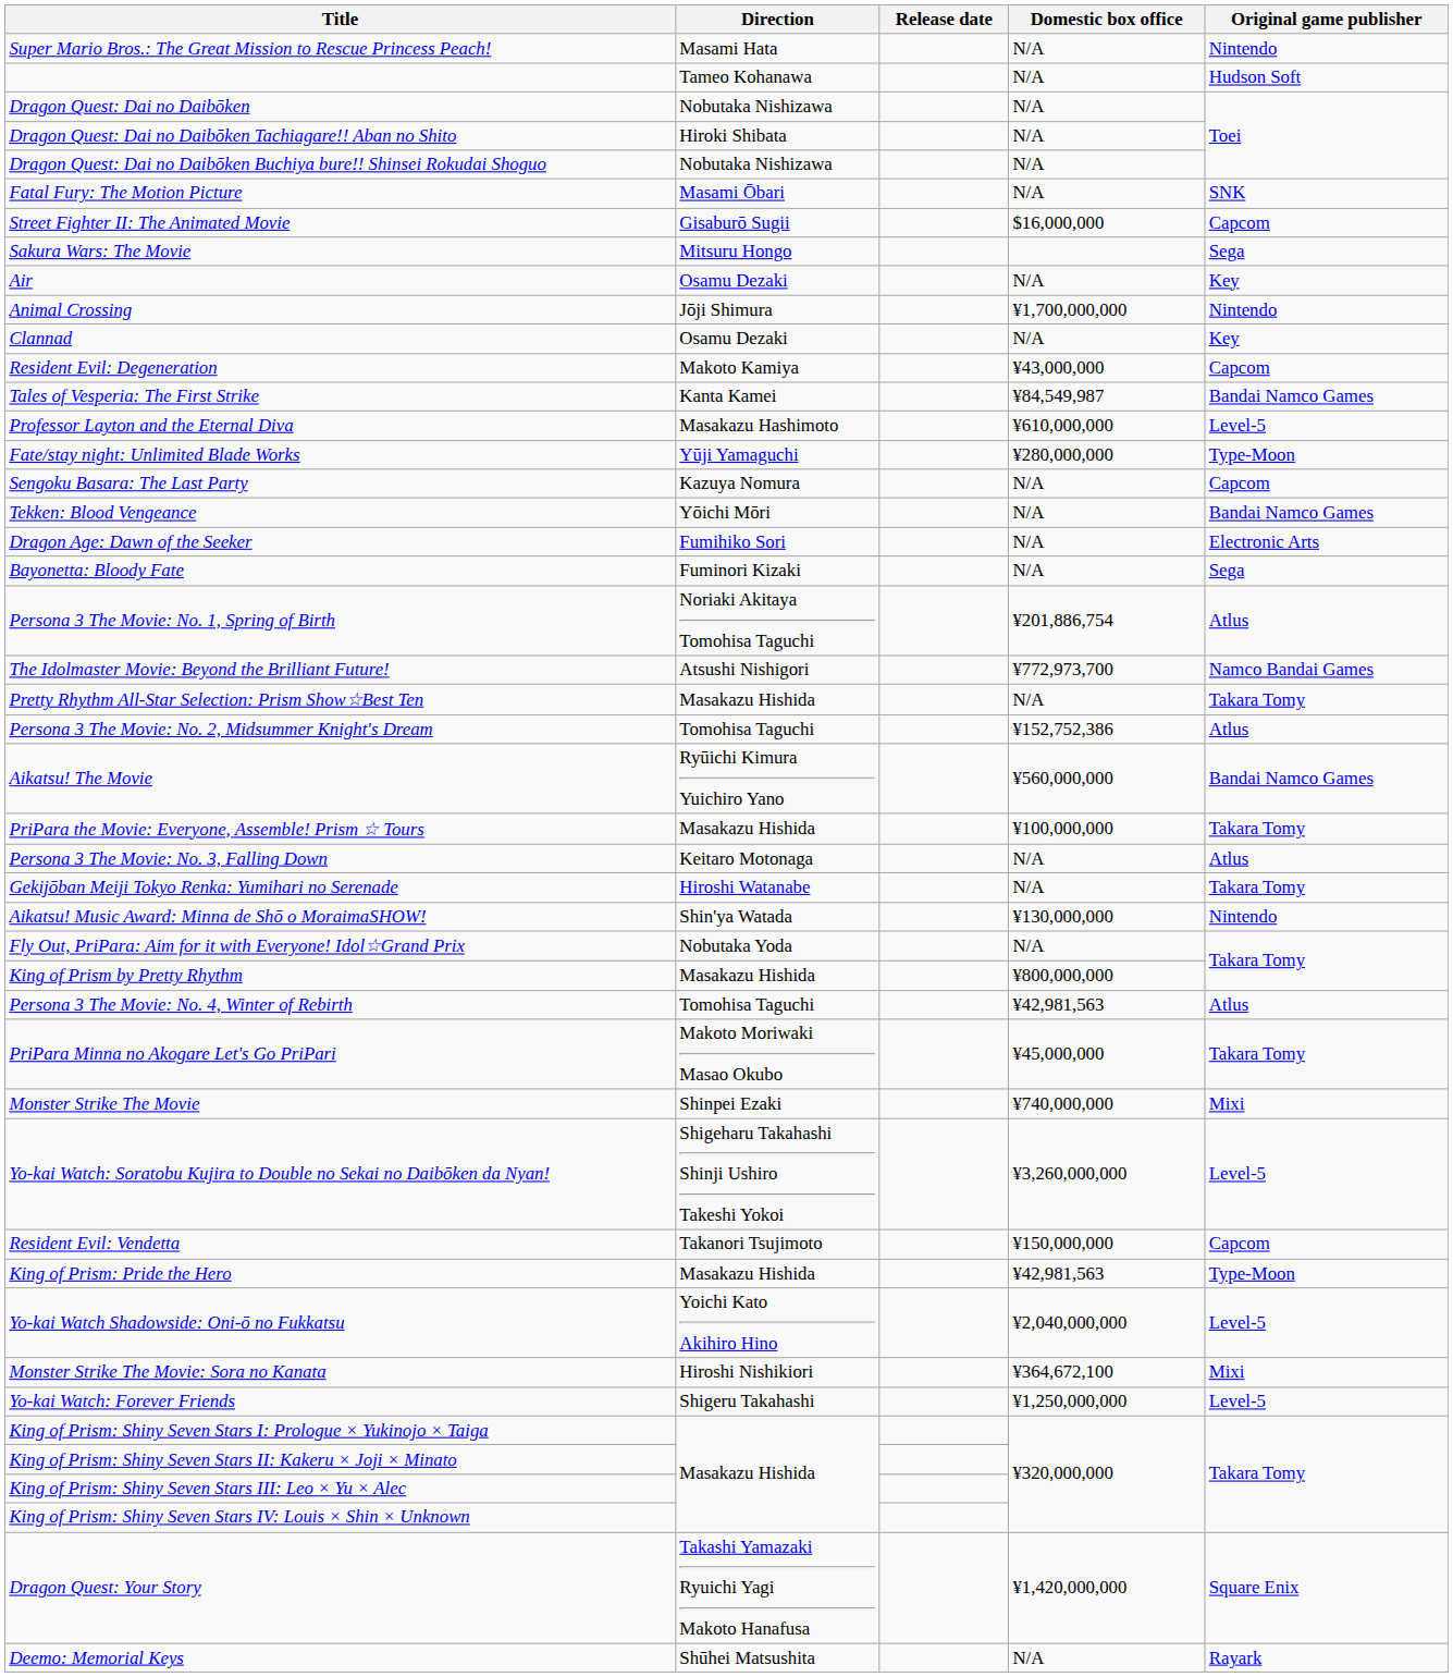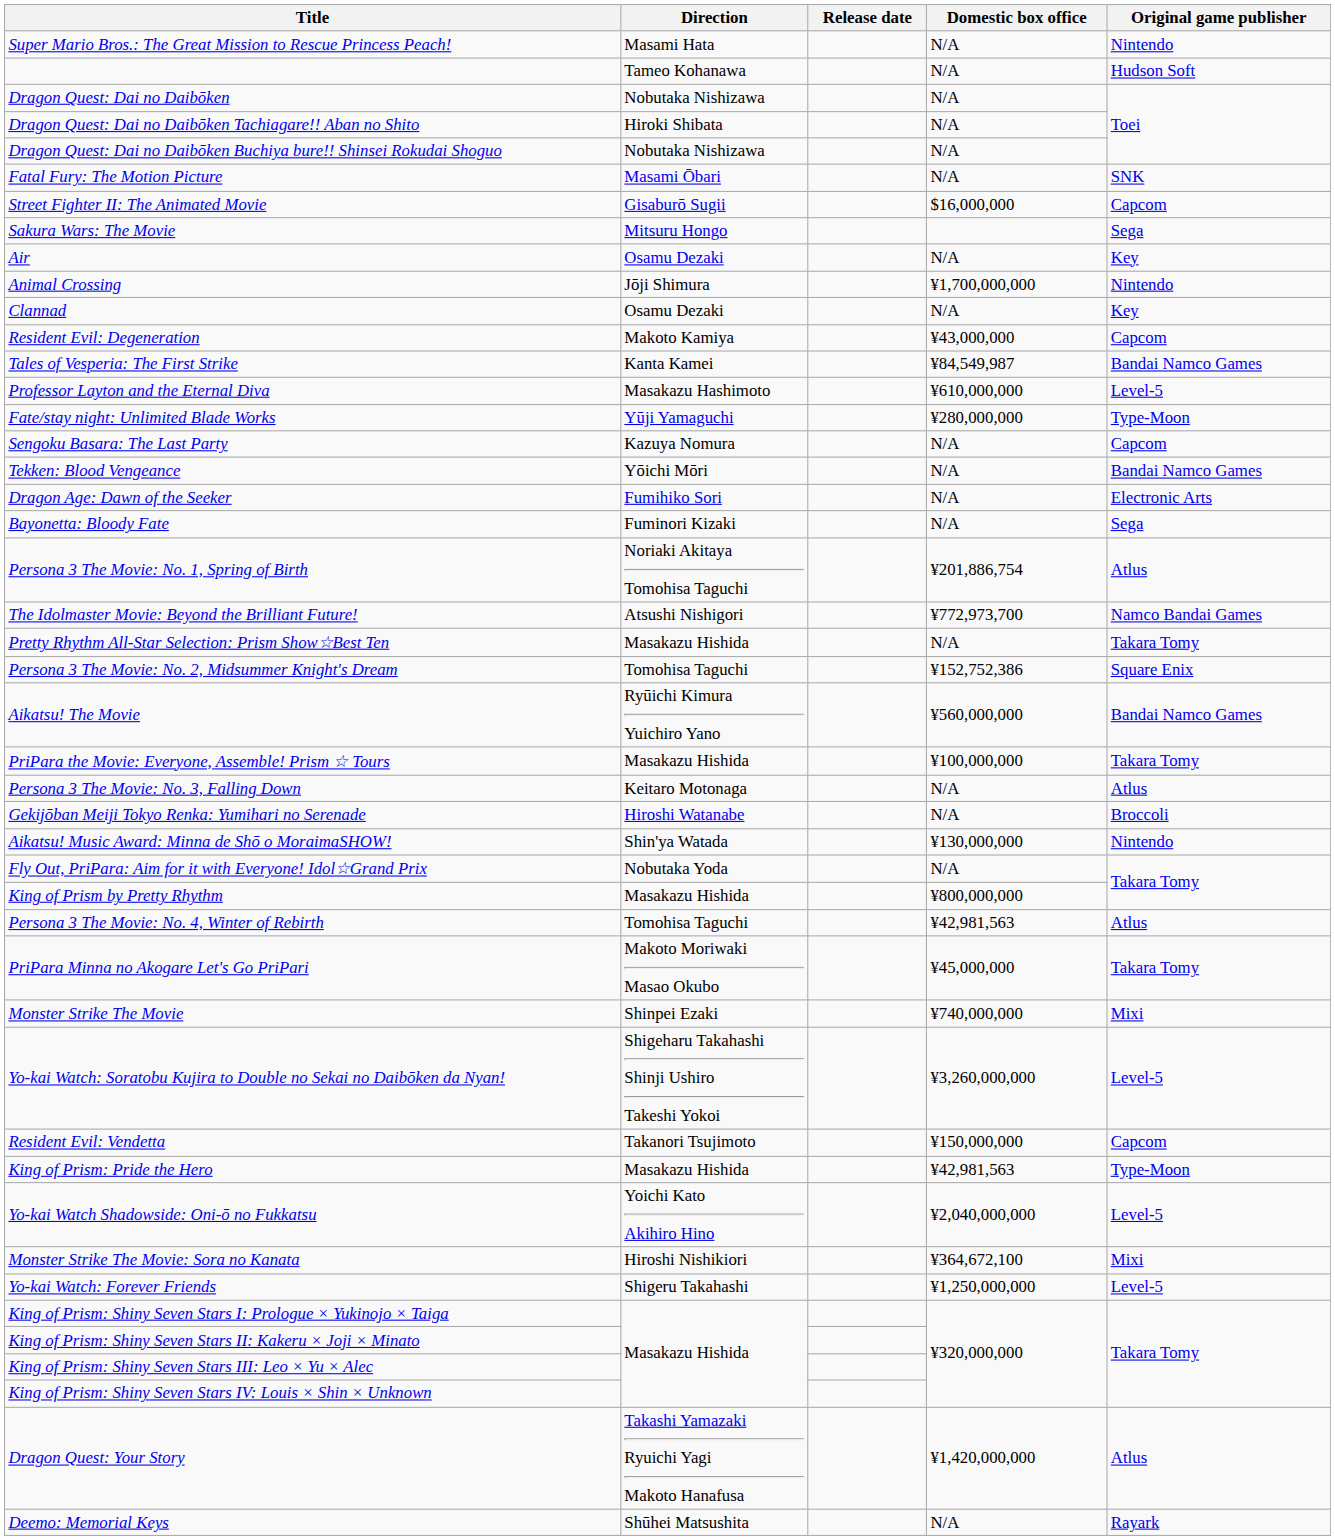 <table class="wikitable sortable" style="width:100%;">
 <tr>
 <th>Title</th>
 <th>Direction</th>
 <th>Release date</th>
 <th>Domestic box office</th>
 <th>Original game publisher</th>
 </tr>
 <tr>
 <td><em><a href='#'>Super Mario Bros.: The Great Mission to Rescue Princess Peach!</a></em></td>
 <td>Masami Hata</td>
 <td></td>
 <td>N/A</td>
 <td><a href='#'>Nintendo</a></td>
 </tr>
 <tr>
 <td><em></em></td>
 <td>Tameo Kohanawa</td>
 <td></td>
 <td>N/A</td>
 <td><a href='#'>Hudson Soft</a></td>
 </tr>
 <tr>
 <td><em><a href='#'>Dragon Quest: Dai no Daibōken</a></em></td>
 <td>Nobutaka Nishizawa</td>
 <td></td>
 <td>N/A</td>
 <td rowspan="3"><a href='#'>Toei</a></td>
 </tr>
 <tr>
 <td><em><a href='#'>Dragon Quest: Dai no Daibōken Tachiagare!! Aban no Shito</a></em></td>
 <td>Hiroki Shibata</td>
 <td></td>
 <td>N/A</td>
 </tr>
 <tr>
 <td><em><a href='#'>Dragon Quest: Dai no Daibōken Buchiya bure!! Shinsei Rokudai Shoguo</a></em></td>
 <td>Nobutaka Nishizawa</td>
 <td></td>
 <td>N/A</td>
 </tr>
 <tr>
 <td><em><a href='#'>Fatal Fury: The Motion Picture</a></em></td>
 <td><a href='#'>Masami Ōbari</a></td>
 <td></td>
 <td>N/A</td>
 <td><a href='#'>SNK</a></td>
 </tr>
 <tr>
 <td><em><a href='#'>Street Fighter II: The Animated Movie</a></em></td>
 <td><a href='#'>Gisaburō Sugii</a></td>
 <td></td>
 <td>$16,000,000</td>
 <td><a href='#'>Capcom</a></td>
 </tr>
 <tr>
 <td><em><a href='#'>Sakura Wars: The Movie</a></em></td>
 <td><a href='#'>Mitsuru Hongo</a></td>
 <td></td>
 <td></td>
 <td><a href='#'>Sega</a></td>
 </tr>
 <tr>
 <td><em><a href='#'>Air</a></em></td>
 <td><a href='#'>Osamu Dezaki</a></td>
 <td></td>
 <td>N/A</td>
 <td><a href='#'>Key</a></td>
 </tr>
 <tr>
 <td><em><a href='#'>Animal Crossing</a></em></td>
 <td>Jōji Shimura</td>
 <td></td>
 <td>¥1,700,000,000</td>
 <td><a href='#'>Nintendo</a></td>
 </tr>
 <tr>
 <td><em><a href='#'>Clannad</a></em></td>
 <td>Osamu Dezaki</td>
 <td></td>
 <td>N/A</td>
 <td><a href='#'>Key</a></td>
 </tr>
 <tr>
 <td><em><a href='#'>Resident Evil: Degeneration</a></em></td>
 <td>Makoto Kamiya</td>
 <td></td>
 <td>¥43,000,000</td>
 <td><a href='#'>Capcom</a></td>
 </tr>
 <tr>
 <td><em><a href='#'>Tales of Vesperia: The First Strike</a></em></td>
 <td>Kanta Kamei</td>
 <td></td>
 <td>¥84,549,987</td>
 <td><a href='#'>Bandai Namco Games</a></td>
 </tr>
 <tr>
 <td><em><a href='#'>Professor Layton and the Eternal Diva</a></em></td>
 <td>Masakazu Hashimoto</td>
 <td></td>
 <td>¥610,000,000</td>
 <td><a href='#'>Level-5</a></td>
 </tr>
 <tr>
 <td><em><a href='#'>Fate/stay night: Unlimited Blade Works</a></em></td>
 <td><a href='#'>Yūji Yamaguchi</a></td>
 <td></td>
 <td>¥280,000,000</td>
 <td><a href='#'>Type-Moon</a></td>
 </tr>
 <tr>
 <td><em><a href='#'>Sengoku Basara: The Last Party</a></em></td>
 <td>Kazuya Nomura</td>
 <td></td>
 <td>N/A</td>
 <td><a href='#'>Capcom</a></td>
 </tr>
 <tr>
 <td><em><a href='#'>Tekken: Blood Vengeance</a></em></td>
 <td>Yōichi Mōri</td>
 <td></td>
 <td>N/A</td>
 <td><a href='#'>Bandai Namco Games</a></td>
 </tr>
 <tr>
 <td><em><a href='#'>Dragon Age: Dawn of the Seeker</a></em></td>
 <td><a href='#'>Fumihiko Sori</a></td>
 <td></td>
 <td>N/A</td>
 <td><a href='#'>Electronic Arts</a></td>
 </tr>
 <tr>
 <td><em><a href='#'>Bayonetta: Bloody Fate</a></em></td>
 <td>Fuminori Kizaki</td>
 <td></td>
 <td>N/A</td>
 <td><a href='#'>Sega</a></td>
 </tr>
 <tr>
 <td><em><a href='#'>Persona 3 The Movie: No. 1, Spring of Birth</a></em></td>
 <td>Noriaki Akitaya<hr>Tomohisa Taguchi</td>
 <td></td>
 <td>¥201,886,754</td>
 <td><a href='#'>Atlus</a></td>
 </tr>
 <tr>
 <td><em><a href='#'>The Idolmaster Movie: Beyond the Brilliant Future!</a></em></td>
 <td>Atsushi Nishigori</td>
 <td></td>
 <td>¥772,973,700</td>
 <td><a href='#'>Namco Bandai Games</a></td>
 </tr>
 <tr>
 <td><em><a href='#'>Pretty Rhythm All-Star Selection: Prism Show☆Best Ten</a></em></td>
 <td>Masakazu Hishida</td>
 <td></td>
 <td>N/A</td>
 <td><a href='#'>Takara Tomy</a></td>
 </tr>
 <tr>
 <td><em><a href='#'>Persona 3 The Movie: No. 2, Midsummer Knight's Dream</a></em></td>
 <td>Tomohisa Taguchi</td>
 <td></td>
 <td>¥152,752,386</td>
-<td><a href='#'>Atlus</a></td>
+<td><a href='#'>Square Enix</a></td>
 </tr>
 <tr>
 <td><em><a href='#'>Aikatsu! The Movie</a></em></td>
 <td>Ryūichi Kimura<hr>Yuichiro Yano</td>
 <td></td>
 <td>¥560,000,000</td>
 <td><a href='#'>Bandai Namco Games</a></td>
 </tr>
 <tr>
 <td><em><a href='#'>PriPara the Movie: Everyone, Assemble! Prism ☆ Tours</a></em></td>
 <td>Masakazu Hishida</td>
 <td></td>
 <td>¥100,000,000</td>
 <td><a href='#'>Takara Tomy</a></td>
 </tr>
 <tr>
 <td><em><a href='#'>Persona 3 The Movie: No. 3, Falling Down</a></em></td>
 <td>Keitaro Motonaga</td>
 <td></td>
 <td>N/A</td>
 <td><a href='#'>Atlus</a></td>
 </tr>
 <tr>
 <td><em><a href='#'>Gekijōban Meiji Tokyo Renka: Yumihari no Serenade</a></em></td>
 <td><a href='#'>Hiroshi Watanabe</a></td>
 <td></td>
 <td>N/A</td>
-<td><a href='#'>Takara Tomy</a></td>
+<td><a href='#'>Broccoli</a></td>
 </tr>
 <tr>
 <td><em><a href='#'>Aikatsu! Music Award: Minna de Shō o MoraimaSHOW!</a></em></td>
 <td>Shin'ya Watada</td>
 <td></td>
 <td>¥130,000,000</td>
 <td><a href='#'>Nintendo</a></td>
 </tr>
 <tr>
 <td><em><a href='#'>Fly Out, PriPara: Aim for it with Everyone! Idol☆Grand Prix</a></em></td>
 <td>Nobutaka Yoda</td>
 <td></td>
 <td>N/A</td>
 <td rowspan="2"><a href='#'>Takara Tomy</a></td>
 </tr>
 <tr>
 <td><em><a href='#'>King of Prism by Pretty Rhythm</a></em></td>
 <td>Masakazu Hishida</td>
 <td></td>
 <td>¥800,000,000</td>
 </tr>
 <tr>
 <td><em><a href='#'>Persona 3 The Movie: No. 4, Winter of Rebirth</a></em></td>
 <td>Tomohisa Taguchi</td>
 <td></td>
 <td>¥42,981,563</td>
 <td><a href='#'>Atlus</a></td>
 </tr>
 <tr>
 <td><em><a href='#'>PriPara Minna no Akogare Let's Go PriPari</a></em></td>
 <td>Makoto Moriwaki<hr>Masao Okubo</td>
 <td></td>
 <td>¥45,000,000</td>
 <td><a href='#'>Takara Tomy</a></td>
 </tr>
 <tr>
 <td><em><a href='#'>Monster Strike The Movie</a></em></td>
 <td>Shinpei Ezaki</td>
 <td></td>
 <td>¥740,000,000</td>
 <td><a href='#'>Mixi</a></td>
 </tr>
 <tr>
 <td><em><a href='#'>Yo-kai Watch: Soratobu Kujira to Double no Sekai no Daibōken da Nyan!</a></em></td>
 <td>Shigeharu Takahashi<hr>Shinji Ushiro<hr>Takeshi Yokoi</td>
 <td></td>
 <td>¥3,260,000,000</td>
 <td><a href='#'>Level-5</a></td>
 </tr>
 <tr>
 <td><em><a href='#'>Resident Evil: Vendetta</a></em></td>
 <td>Takanori Tsujimoto</td>
 <td></td>
 <td>¥150,000,000</td>
 <td><a href='#'>Capcom</a></td>
 </tr>
 <tr>
 <td><em><a href='#'>King of Prism: Pride the Hero</a></em></td>
 <td>Masakazu Hishida</td>
 <td></td>
 <td>¥42,981,563</td>
 <td><a href='#'>Type-Moon</a></td>
 </tr>
 <tr>
 <td><em><a href='#'>Yo-kai Watch Shadowside: Oni-ō no Fukkatsu</a></em></td>
 <td>Yoichi Kato<hr><a href='#'>Akihiro Hino</a></td>
 <td></td>
 <td>¥2,040,000,000</td>
 <td><a href='#'>Level-5</a></td>
 </tr>
 <tr>
 <td><em><a href='#'>Monster Strike The Movie: Sora no Kanata</a></em></td>
 <td>Hiroshi Nishikiori</td>
 <td></td>
 <td>¥364,672,100</td>
 <td><a href='#'>Mixi</a></td>
 </tr>
 <tr>
 <td><em><a href='#'>Yo-kai Watch: Forever Friends</a></em></td>
 <td>Shigeru Takahashi</td>
 <td></td>
 <td>¥1,250,000,000</td>
 <td><a href='#'>Level-5</a></td>
 </tr>
 <tr>
 <td><em><a href='#'>King of Prism: Shiny Seven Stars I: Prologue × Yukinojo × Taiga</a></em></td>
 <td rowspan="4">Masakazu Hishida</td>
 <td></td>
 <td rowspan="4">¥320,000,000</td>
 <td rowspan="4"><a href='#'>Takara Tomy</a></td>
 </tr>
 <tr>
 <td><em><a href='#'>King of Prism: Shiny Seven Stars II: Kakeru × Joji × Minato</a></em></td>
 <td></td>
 </tr>
 <tr>
 <td><em><a href='#'>King of Prism: Shiny Seven Stars III: Leo × Yu × Alec</a></em></td>
 <td></td>
 </tr>
 <tr>
 <td><em><a href='#'>King of Prism: Shiny Seven Stars IV: Louis × Shin × Unknown</a></em></td>
 <td></td>
 </tr>
 <tr>
 <td><em><a href='#'>Dragon Quest: Your Story</a></em></td>
 <td><a href='#'>Takashi Yamazaki</a><hr>Ryuichi Yagi<hr>Makoto Hanafusa</td>
 <td></td>
 <td>¥1,420,000,000</td>
-<td><a href='#'>Square Enix</a></td>
+<td><a href='#'>Atlus</a></td>
 </tr>
 <tr>
 <td><em><a href='#'>Deemo: Memorial Keys</a></em></td>
 <td>Shūhei Matsushita</td>
 <td></td>
 <td>N/A</td>
 <td><a href='#'>Rayark</a></td>
 </tr>
 </table>
